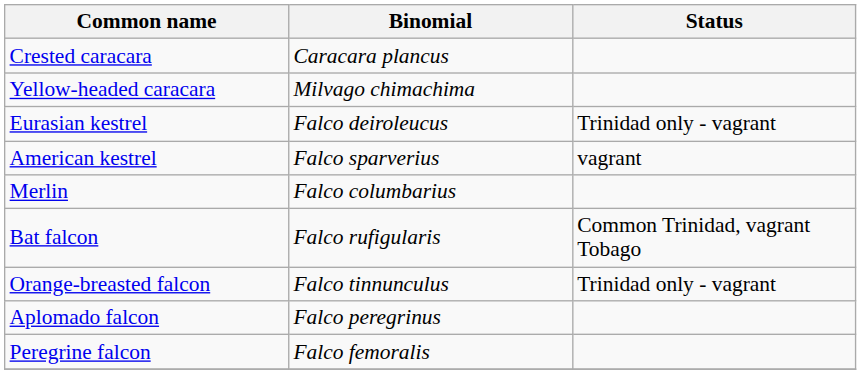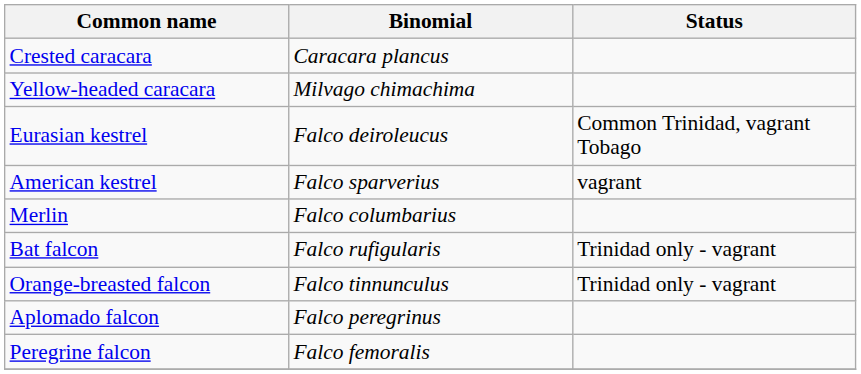 <table width=72% class="wikitable">
 <tr>
 <th width=24%>Common name</th>
 <th width=24%>Binomial</th>
 <th width=24%>Status</th>
 </tr>
 <tr>
 <td><a href='#'>Crested caracara</a></td>
 <td><em>Caracara plancus</em></td>
 <td></td>
 </tr>
 <tr>
 <td><a href='#'>Yellow-headed caracara</a></td>
 <td><em>Milvago chimachima</em></td>
 <td></td>
 </tr>
 <tr>
 <td><a href='#'>Eurasian kestrel</a></td>
 <td><em>Falco deiroleucus</em></td>
-<td>Trinidad only - vagrant</td>
+<td>Common Trinidad, vagrant Tobago</td>
 </tr>
 <tr>
 <td><a href='#'>American kestrel</a></td>
 <td><em>Falco sparverius</em></td>
 <td>vagrant</td>
 </tr>
 <tr>
 <td><a href='#'>Merlin</a></td>
 <td><em>Falco columbarius</em></td>
 <td></td>
 </tr>
 <tr>
 <td><a href='#'>Bat falcon</a></td>
 <td><em>Falco rufigularis</em></td>
-<td>Common Trinidad, vagrant Tobago</td>
+<td>Trinidad only - vagrant</td>
 </tr>
 <tr>
 <td><a href='#'>Orange-breasted falcon</a></td>
 <td><em>Falco tinnunculus</em></td>
 <td>Trinidad only - vagrant</td>
 </tr>
 <tr>
 <td><a href='#'>Aplomado falcon</a></td>
 <td><em>Falco peregrinus</em></td>
 <td></td>
 </tr>
 <tr>
 <td><a href='#'>Peregrine falcon</a></td>
 <td><em>Falco femoralis</em></td>
 <td></td>
 </tr>
 <tr>
 </tr>
 </table>
